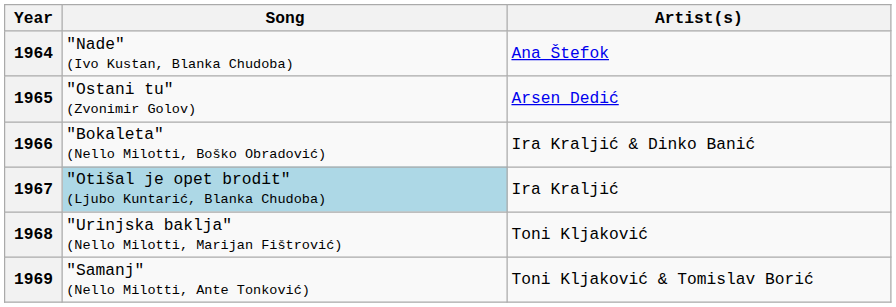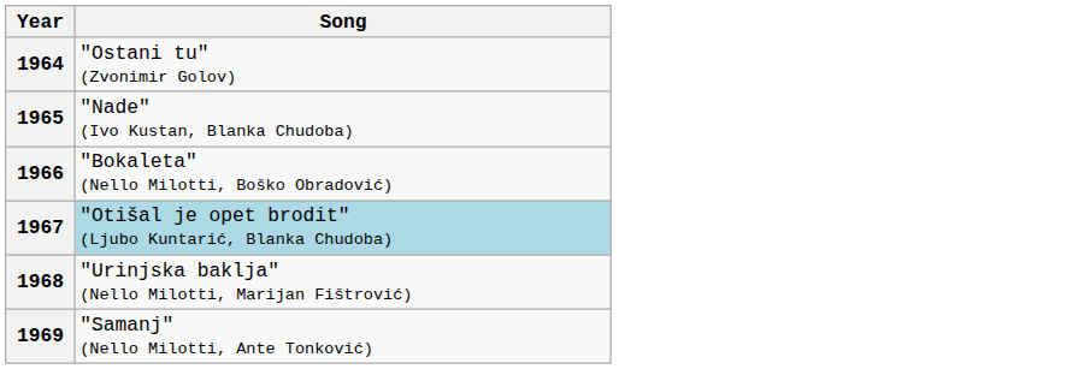 <table class="wikitable plainrowheaders">
 <tr>
 <th style="width:40px;">Year</th>
 <th style="width:350px;">Song</th>
-<th style="width:300px;">Artist(s)</th>
 </tr>
 <tr>
 <th scope="row">1964</th>
-<td>"Nade"<br><small>(Ivo Kustan, Blanka Chudoba)</small></td>
-<td><a href='#'>Ana Štefok</a></td>
+<td>"Ostani tu"<br><small>(Zvonimir Golov)</small></td>
 </tr>
 <tr>
 <th scope="row">1965</th>
-<td>"Ostani tu"<br><small>(Zvonimir Golov)</small></td>
-<td><a href='#'>Arsen Dedić</a></td>
+<td>"Nade"<br><small>(Ivo Kustan, Blanka Chudoba)</small></td>
 </tr>
 <tr>
 <th scope="row">1966</th>
 <td>"Bokaleta" <br><small>(Nello Milotti, Boško Obradović)</small></td>
-<td>Ira Kraljić & Dinko Banić</td>
 </tr>
 <tr>
 <th scope="row">1967</th>
 <td style="background: lightblue;">"Otišal je opet brodit"<br><small>(Ljubo Kuntarić, Blanka Chudoba)</small></td>
-<td>Ira Kraljić</td>
 </tr>
 <tr>
 <th scope="row">1968</th>
 <td>"Urinjska baklja"<br><small>(Nello Milotti, Marijan Fištrović)</small></td>
-<td>Toni Kljaković</td>
 </tr>
 <tr>
 <th scope="row">1969</th>
 <td>"Samanj"<br><small>(Nello Milotti, Ante Tonković)</small></td>
-<td>Toni Kljaković & Tomislav Borić</td>
 </tr>
 </table>
